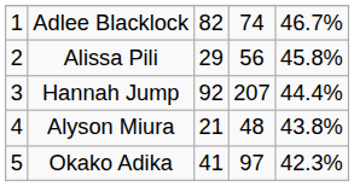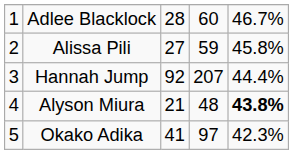 <table class="wikitable sortable" style="text-align:center">
 <tr>
 </tr>
 <tr>
 <td>1</td>
 <td>Adlee Blacklock</td>
-<td>82</td>
-<td>74</td>
+<td>28</td>
+<td>60</td>
 <td>46.7%</td>
 </tr>
 <tr>
 <td>2</td>
 <td>Alissa Pili</td>
-<td>29</td>
-<td>56</td>
+<td>27</td>
+<td>59</td>
 <td>45.8%</td>
 </tr>
 <tr>
 <td>3</td>
 <td>Hannah Jump</td>
 <td>92</td>
 <td>207</td>
 <td>44.4%</td>
 </tr>
 <tr>
 <td>4</td>
 <td>Alyson Miura</td>
 <td>21</td>
 <td>48</td>
-<td>43.8%</td>
+<td><strong>43.8%</strong></td>
 </tr>
 <tr>
 <td>5</td>
 <td>Okako Adika</td>
 <td>41</td>
 <td>97</td>
 <td>42.3%</td>
 </tr>
 </table>
